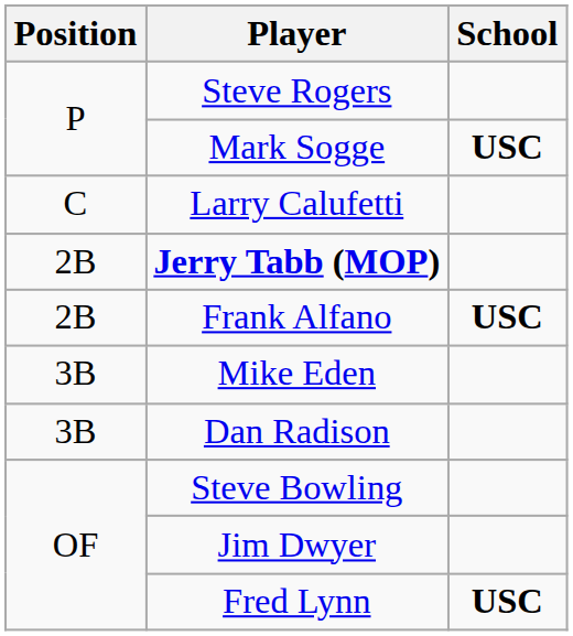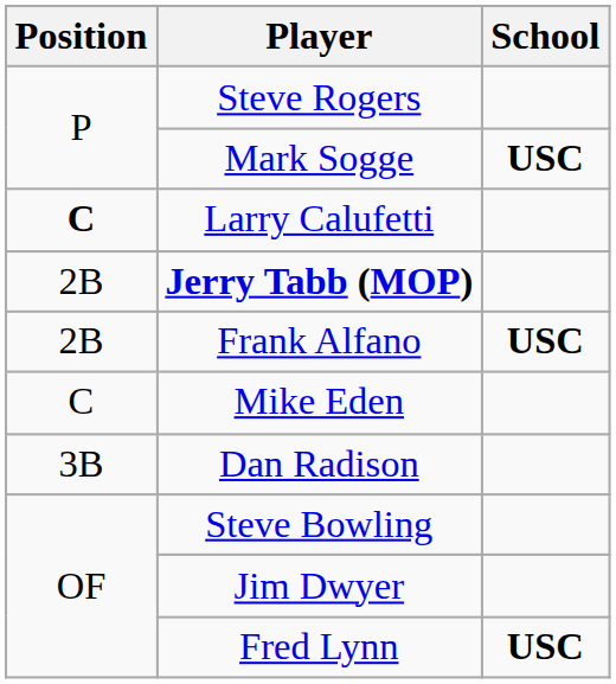 <table class="wikitable" style=text-align:center>
 <tr>
 <th>Position</th>
 <th>Player</th>
 <th>School</th>
 </tr>
 <tr>
 <td rowspan=2>P</td>
 <td><a href='#'>Steve Rogers</a></td>
 <td style=></td>
 </tr>
 <tr>
 <td><a href='#'>Mark Sogge</a></td>
 <td style=><strong>USC</strong></td>
 </tr>
 <tr>
-<td>C</td>
+<td><strong>C</strong></td>
 <td><a href='#'>Larry Calufetti</a></td>
 <td style=></td>
 </tr>
 <tr>
 <td>2B</td>
 <td><strong><a href='#'>Jerry Tabb</a> (<a href='#'>MOP</a>)</strong></td>
 <td style=></td>
 </tr>
 <tr>
 <td>2B</td>
 <td><a href='#'>Frank Alfano</a></td>
 <td style=><strong>USC</strong></td>
 </tr>
 <tr>
-<td>3B</td>
+<td>C</td>
 <td><a href='#'>Mike Eden</a></td>
 <td style=></td>
 </tr>
 <tr>
 <td>3B</td>
 <td><a href='#'>Dan Radison</a></td>
 <td style=></td>
 </tr>
 <tr>
 <td rowspan=3>OF</td>
 <td><a href='#'>Steve Bowling</a></td>
 <td style=></td>
 </tr>
 <tr>
 <td><a href='#'>Jim Dwyer</a></td>
 <td style=></td>
 </tr>
 <tr>
 <td><a href='#'>Fred Lynn</a></td>
 <td style=><strong>USC</strong></td>
 </tr>
 </table>
